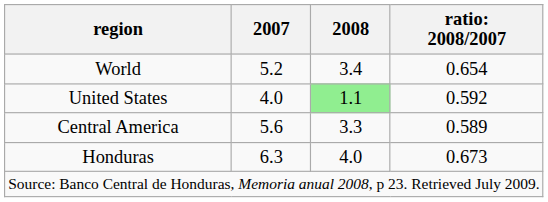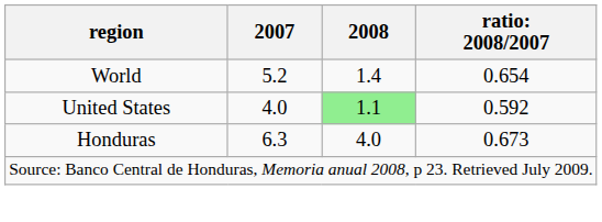 <table class="wikitable" style="text-align:center">
 <tr>
 <th>region</th>
 <th>2007</th>
 <th>2008</th>
 <th>ratio:<br>2008/2007</th>
 </tr>
 <tr>
 <td>World</td>
 <td>5.2</td>
-<td>3.4</td>
+<td>1.4</td>
 <td>0.654</td>
 </tr>
 <tr>
 <td>United States</td>
 <td>4.0</td>
 <td style="background: lightgreen;">1.1</td>
 <td>0.592</td>
-</tr>
-<tr>
-<td>Central America</td>
-<td>5.6</td>
-<td>3.3</td>
-<td>0.589</td>
 </tr>
 <tr>
 <td>Honduras</td>
 <td>6.3</td>
 <td>4.0</td>
 <td>0.673</td>
 </tr>
 <tr>
 <td colspan=4 style="font-size:84%">Source: Banco Central de Honduras, <em>Memoria anual 2008</em>, p 23. Retrieved July 2009.</td>
 </tr>
 </table>
